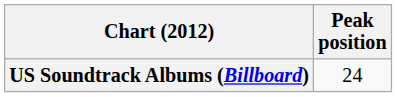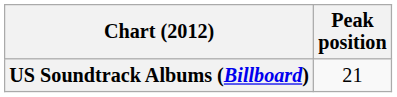 <table class="wikitable plainrowheaders" style="text-align:center">
 <tr>
 <th scope="col">Chart (2012)</th>
 <th scope="col">Peak<br>position</th>
 </tr>
 <tr>
 <th scope="row">US Soundtrack Albums (<em><a href='#'>Billboard</a></em>)</th>
-<td>24</td>
+<td>21</td>
 </tr>
 </table>
